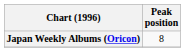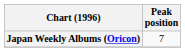 <table class="wikitable sortable plainrowheaders" style="text-align:center;">
 <tr>
 <th scope="col">Chart (1996)</th>
 <th scope="col">Peak<br>position</th>
 </tr>
 <tr>
 <th scope="row">Japan Weekly Albums (<a href='#'>Oricon</a>)</th>
-<td style="text-align:center;">8</td>
+<td style="text-align:center;">7</td>
 </tr>
 <tr>
 </tr>
 </table>
